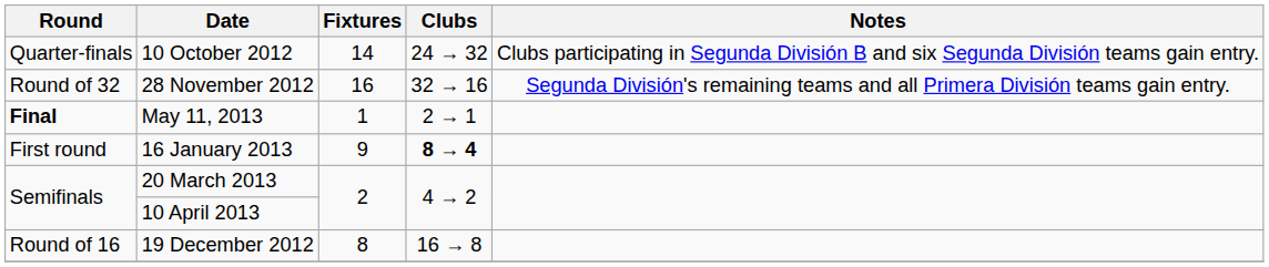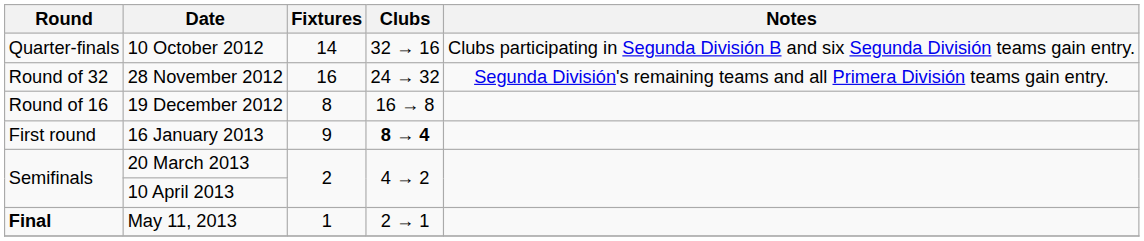 <table class="wikitable">
 <tr>
 <th>Round</th>
 <th>Date</th>
 <th>Fixtures</th>
 <th>Clubs</th>
 <th>Notes</th>
 </tr>
 <tr>
 <td>Quarter-finals</td>
 <td>10 October 2012</td>
 <td align="center">14</td>
-<td align="center">24 → 32</td>
+<td align="center">32 → 16</td>
 <td align="center">Clubs participating in <a href='#'>Segunda División B</a> and six <a href='#'>Segunda División</a> teams gain entry.</td>
 </tr>
 <tr>
 <td>Round of 32</td>
 <td>28 November 2012</td>
 <td align="center">16</td>
-<td align="center">32 → 16</td>
+<td align="center">24 → 32</td>
 <td align="center"><a href='#'>Segunda División</a>'s remaining teams and all <a href='#'>Primera División</a> teams gain entry.</td>
 </tr>
 <tr>
-<td><strong>Final</strong></td>
-<td>May 11, 2013</td>
-<td align="center">1</td>
-<td align="center">2 → 1</td>
-<td align="center"></td>
+<td>Round of 16</td>
+<td>19 December 2012</td>
+<td align="center">8</td>
+<td align="center">16 → 8</td>
+<td></td>
 </tr>
 <tr>
 <td>First round</td>
 <td>16 January 2013</td>
 <td align="center">9</td>
 <td align="center"><strong>8 → 4</strong></td>
 <td></td>
 </tr>
 <tr>
 <td rowspan="2">Semifinals</td>
 <td>20 March 2013</td>
 <td rowspan="2" align="center">2</td>
 <td rowspan="2" align="center">4 → 2</td>
 <td rowspan="2" align="center"></td>
 </tr>
 <tr>
 <td>10 April 2013</td>
 </tr>
 <tr>
-<td>Round of 16</td>
-<td>19 December 2012</td>
-<td align="center">8</td>
-<td align="center">16 → 8</td>
-<td></td>
+<td><strong>Final</strong></td>
+<td>May 11, 2013</td>
+<td align="center">1</td>
+<td align="center">2 → 1</td>
+<td align="center"></td>
 </tr>
 <tr>
 </tr>
 </table>
